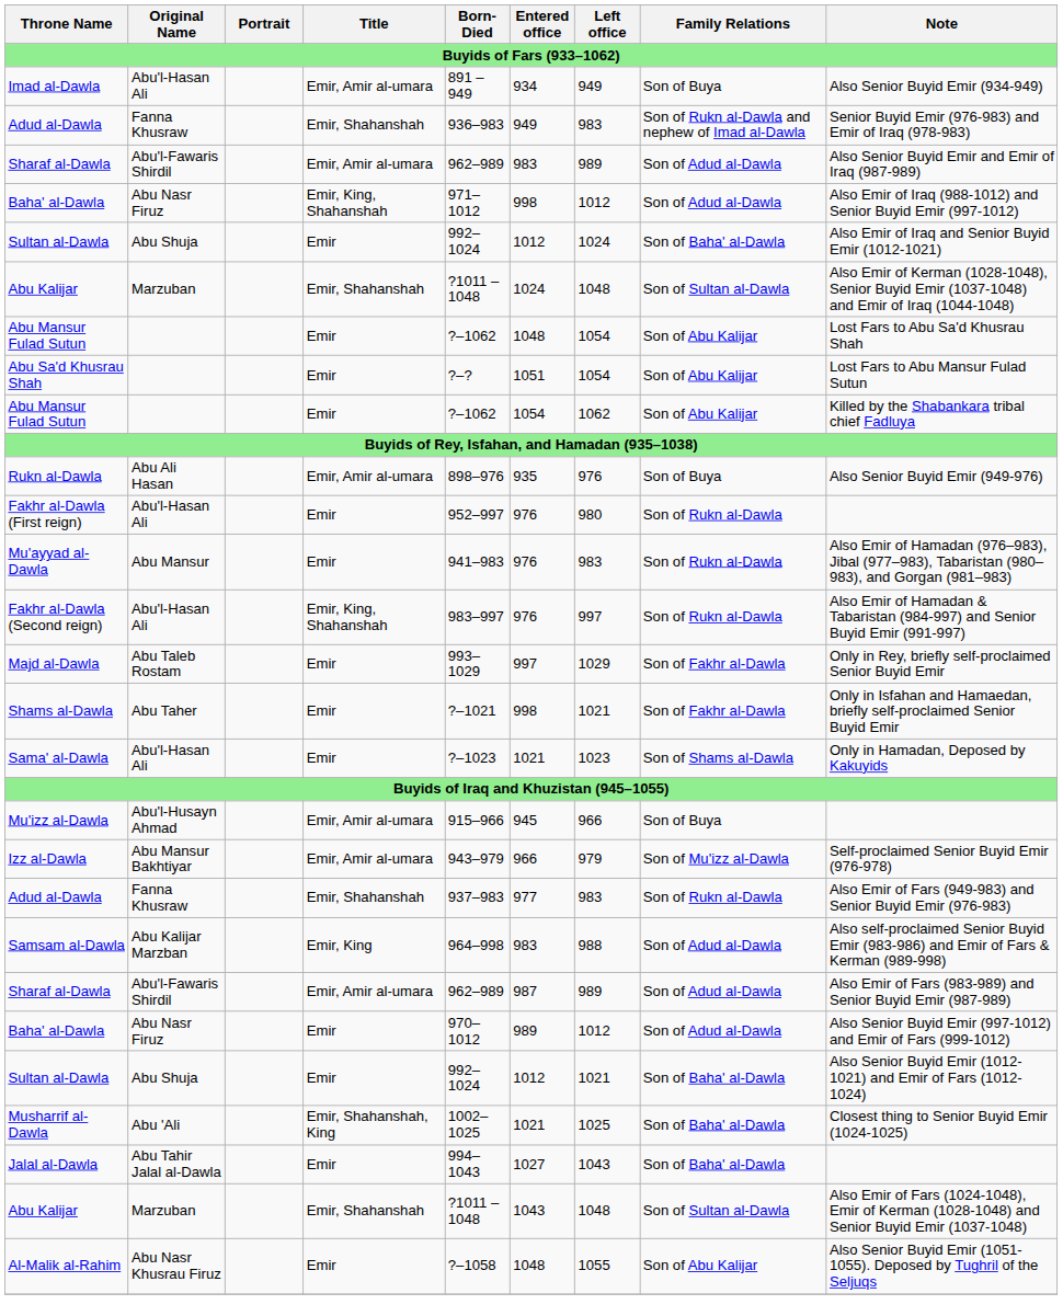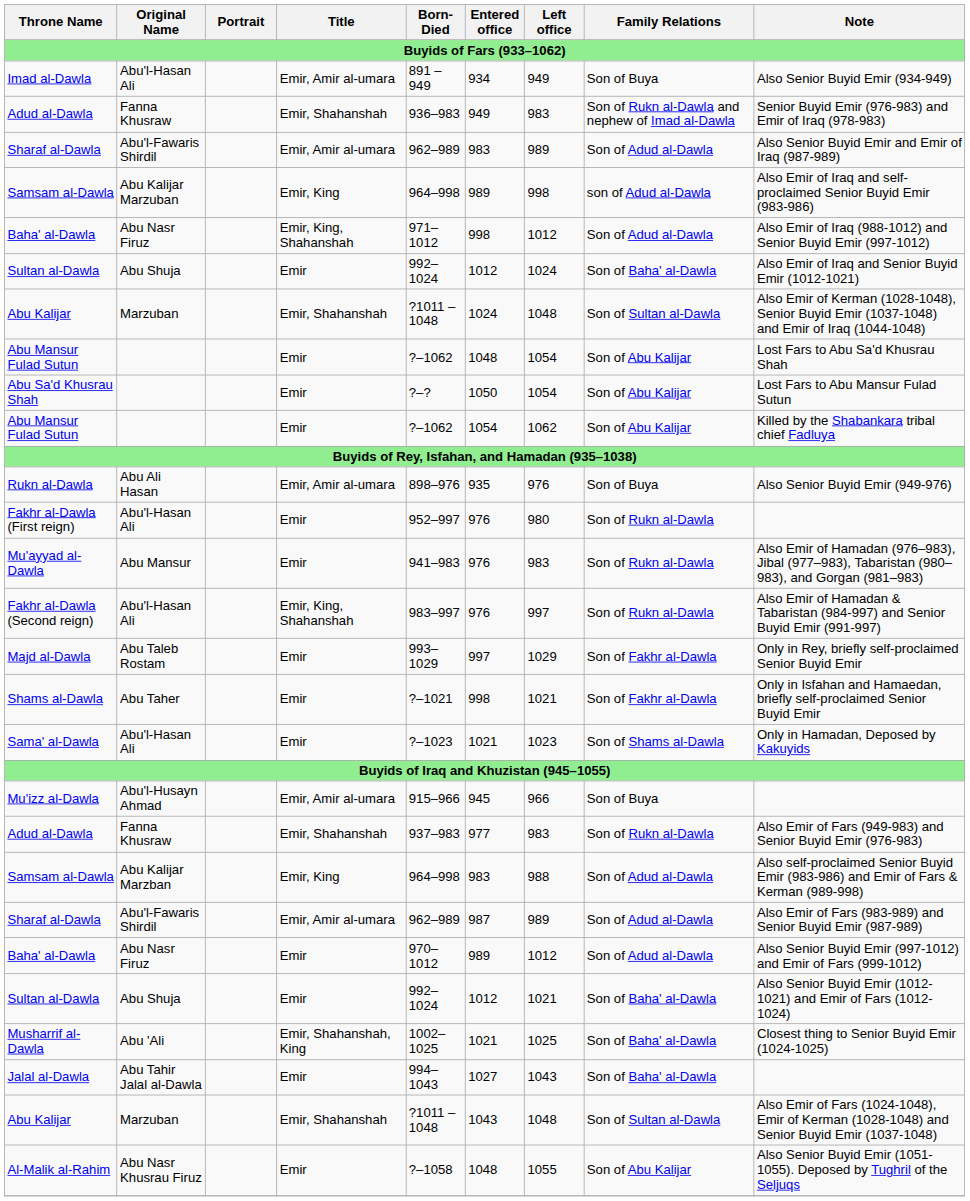 <table class="wikitable">
 <tr>
 <th width="130pt">Throne Name</th>
 <th width="100pt">Original Name</th>
 <th width="80pt">Portrait</th>
 <th width="150pt">Title</th>
 <th width="65pt">Born-Died</th>
 <th width="65pt">Entered office</th>
 <th width="65pt">Left office</th>
 <th width="200pt">Family Relations</th>
 <th width="250pt">Note</th>
 </tr>
 <tr>
 <td colspan="9" align=center style="background-color:Lightgreen"><strong>Buyids of Fars (933–1062)</strong></td>
 </tr>
 <tr>
 <td><a href='#'>Imad al-Dawla</a></td>
 <td>Abu'l-Hasan Ali</td>
 <td></td>
 <td>Emir, Amir al-umara</td>
 <td>891 – 949</td>
 <td>934</td>
 <td>949</td>
 <td>Son of Buya</td>
 <td>Also Senior Buyid Emir (934-949)</td>
 </tr>
 <tr>
 <td><a href='#'>Adud al-Dawla</a></td>
 <td>Fanna Khusraw</td>
 <td></td>
 <td>Emir, Shahanshah</td>
 <td>936–983</td>
 <td>949</td>
 <td>983</td>
 <td>Son of <a href='#'>Rukn al-Dawla</a> and nephew of <a href='#'>Imad al-Dawla</a></td>
 <td>Senior Buyid Emir (976-983) and Emir of Iraq (978-983)</td>
 </tr>
 <tr>
 <td><a href='#'>Sharaf al-Dawla</a></td>
 <td>Abu'l-Fawaris Shirdil</td>
 <td></td>
 <td>Emir, Amir al-umara</td>
 <td>962–989</td>
 <td>983</td>
 <td>989</td>
 <td>Son of <a href='#'>Adud al-Dawla</a></td>
 <td>Also Senior Buyid Emir and Emir of Iraq (987-989)</td>
+</tr>
+<tr>
+<td><a href='#'>Samsam al-Dawla</a></td>
+<td>Abu Kalijar Marzuban</td>
+<td></td>
+<td>Emir, King</td>
+<td>964–998</td>
+<td>989</td>
+<td>998</td>
+<td>son of <a href='#'>Adud al-Dawla</a></td>
+<td>Also Emir of Iraq and self-proclaimed Senior Buyid Emir (983-986)</td>
 </tr>
 <tr>
 <td><a href='#'>Baha' al-Dawla</a></td>
 <td>Abu Nasr Firuz</td>
 <td></td>
 <td>Emir, King, Shahanshah</td>
 <td>971–1012</td>
 <td>998</td>
 <td>1012</td>
 <td>Son of <a href='#'>Adud al-Dawla</a></td>
 <td>Also Emir of Iraq (988-1012) and Senior Buyid Emir (997-1012)</td>
 </tr>
 <tr>
 <td><a href='#'>Sultan al-Dawla</a></td>
 <td>Abu Shuja</td>
 <td></td>
 <td>Emir</td>
 <td>992–1024</td>
 <td>1012</td>
 <td>1024</td>
 <td>Son of <a href='#'>Baha' al-Dawla</a></td>
 <td>Also Emir of Iraq and Senior Buyid Emir (1012-1021)</td>
 </tr>
 <tr>
 <td><a href='#'>Abu Kalijar</a></td>
 <td>Marzuban</td>
 <td></td>
 <td>Emir, Shahanshah</td>
 <td>?1011 – 1048</td>
 <td>1024</td>
 <td>1048</td>
 <td>Son of <a href='#'>Sultan al-Dawla</a></td>
 <td>Also Emir of Kerman (1028-1048), Senior Buyid Emir (1037-1048) and Emir of Iraq (1044-1048)</td>
 </tr>
 <tr>
 <td><a href='#'>Abu Mansur Fulad Sutun</a></td>
 <td></td>
 <td></td>
 <td>Emir</td>
 <td>?–1062</td>
 <td>1048</td>
 <td>1054</td>
 <td>Son of <a href='#'>Abu Kalijar</a></td>
 <td>Lost Fars to Abu Sa'd Khusrau Shah</td>
 </tr>
 <tr>
 <td><a href='#'>Abu Sa'd Khusrau Shah</a></td>
 <td></td>
 <td></td>
 <td>Emir</td>
 <td>?–?</td>
-<td>1051</td>
+<td>1050</td>
 <td>1054</td>
 <td>Son of <a href='#'>Abu Kalijar</a></td>
 <td>Lost Fars to Abu Mansur Fulad Sutun</td>
 </tr>
 <tr>
 <td><a href='#'>Abu Mansur Fulad Sutun</a></td>
 <td></td>
 <td></td>
 <td>Emir</td>
 <td>?–1062</td>
 <td>1054</td>
 <td>1062</td>
 <td>Son of <a href='#'>Abu Kalijar</a></td>
 <td>Killed by the <a href='#'>Shabankara</a> tribal chief <a href='#'>Fadluya</a></td>
 </tr>
 <tr>
 <td colspan="9" align=center style="background-color:Lightgreen"><strong>Buyids of Rey, Isfahan, and Hamadan (935–1038)</strong></td>
 </tr>
 <tr>
 <td><a href='#'>Rukn al-Dawla</a></td>
 <td>Abu Ali Hasan</td>
 <td></td>
 <td>Emir, Amir al-umara</td>
 <td>898–976</td>
 <td>935</td>
 <td>976</td>
 <td>Son of Buya</td>
 <td>Also Senior Buyid Emir (949-976)</td>
 </tr>
 <tr>
 <td><a href='#'>Fakhr al-Dawla</a><br> (First reign)</td>
 <td>Abu'l-Hasan Ali</td>
 <td></td>
 <td>Emir</td>
 <td>952–997</td>
 <td>976</td>
 <td>980</td>
 <td>Son of <a href='#'>Rukn al-Dawla</a></td>
 <td></td>
 </tr>
 <tr>
 <td><a href='#'>Mu'ayyad al-Dawla</a></td>
 <td>Abu Mansur</td>
 <td></td>
 <td>Emir</td>
 <td>941–983</td>
 <td>976</td>
 <td>983</td>
 <td>Son of <a href='#'>Rukn al-Dawla</a></td>
 <td>Also Emir of Hamadan (976–983), Jibal (977–983), Tabaristan (980–983), and Gorgan (981–983)</td>
 </tr>
 <tr>
 <td><a href='#'>Fakhr al-Dawla</a><br> (Second reign)</td>
 <td>Abu'l-Hasan Ali</td>
 <td></td>
 <td>Emir, King, Shahanshah</td>
 <td>983–997</td>
 <td>976</td>
 <td>997</td>
 <td>Son of <a href='#'>Rukn al-Dawla</a></td>
 <td>Also Emir of Hamadan & Tabaristan (984-997) and Senior Buyid Emir (991-997)</td>
 </tr>
 <tr>
 <td><a href='#'>Majd al-Dawla</a></td>
 <td>Abu Taleb Rostam</td>
 <td></td>
 <td>Emir</td>
 <td>993–1029</td>
 <td>997</td>
 <td>1029</td>
 <td>Son of <a href='#'>Fakhr al-Dawla</a></td>
 <td>Only in Rey, briefly self-proclaimed Senior Buyid Emir</td>
 </tr>
 <tr>
 <td><a href='#'>Shams al-Dawla</a></td>
 <td>Abu Taher</td>
 <td></td>
 <td>Emir</td>
 <td>?–1021</td>
 <td>998</td>
 <td>1021</td>
 <td>Son of <a href='#'>Fakhr al-Dawla</a></td>
 <td>Only in Isfahan and Hamaedan, briefly self-proclaimed Senior Buyid Emir</td>
 </tr>
 <tr>
 <td><a href='#'>Sama' al-Dawla</a></td>
 <td>Abu'l-Hasan Ali</td>
 <td></td>
 <td>Emir</td>
 <td>?–1023</td>
 <td>1021</td>
 <td>1023</td>
 <td>Son of <a href='#'>Shams al-Dawla</a></td>
 <td>Only in Hamadan, Deposed by <a href='#'>Kakuyids</a></td>
 </tr>
 <tr>
 <td colspan="9" align=center style="background-color:Lightgreen"><strong>Buyids of Iraq and Khuzistan (945–1055)</strong></td>
 </tr>
 <tr>
 <td><a href='#'>Mu'izz al-Dawla</a></td>
 <td>Abu'l-Husayn Ahmad</td>
 <td></td>
 <td>Emir, Amir al-umara</td>
 <td>915–966</td>
 <td>945</td>
 <td>966</td>
 <td>Son of Buya</td>
 <td></td>
 </tr>
 <tr>
-<td><a href='#'>Izz al-Dawla</a></td>
-<td>Abu Mansur Bakhtiyar</td>
-<td></td>
-<td>Emir, Amir al-umara</td>
-<td>943–979</td>
-<td>966</td>
-<td>979</td>
-<td>Son of <a href='#'>Mu'izz al-Dawla</a></td>
-<td>Self-proclaimed Senior Buyid Emir (976-978)</td>
-</tr>
-<tr>
 <td><a href='#'>Adud al-Dawla</a></td>
 <td>Fanna Khusraw</td>
 <td></td>
 <td>Emir, Shahanshah</td>
 <td>937–983</td>
 <td>977</td>
 <td>983</td>
 <td>Son of <a href='#'>Rukn al-Dawla</a></td>
 <td>Also Emir of Fars (949-983) and Senior Buyid Emir (976-983)</td>
 </tr>
 <tr>
 <td><a href='#'>Samsam al-Dawla</a></td>
 <td>Abu Kalijar Marzban</td>
 <td></td>
 <td>Emir, King</td>
 <td>964–998</td>
 <td>983</td>
 <td>988</td>
 <td>Son of <a href='#'>Adud al-Dawla</a></td>
 <td>Also self-proclaimed Senior Buyid Emir (983-986) and Emir of Fars & Kerman (989-998)</td>
 </tr>
 <tr>
 <td><a href='#'>Sharaf al-Dawla</a></td>
 <td>Abu'l-Fawaris Shirdil</td>
 <td></td>
 <td>Emir, Amir al-umara</td>
 <td>962–989</td>
 <td>987</td>
 <td>989</td>
 <td>Son of <a href='#'>Adud al-Dawla</a></td>
 <td>Also Emir of Fars (983-989) and Senior Buyid Emir (987-989)</td>
 </tr>
 <tr>
 <td><a href='#'>Baha' al-Dawla</a></td>
 <td>Abu Nasr Firuz</td>
 <td></td>
 <td>Emir</td>
 <td>970–1012</td>
 <td>989</td>
 <td>1012</td>
 <td>Son of <a href='#'>Adud al-Dawla</a></td>
 <td>Also Senior Buyid Emir (997-1012) and Emir of Fars (999-1012)</td>
 </tr>
 <tr>
 <td><a href='#'>Sultan al-Dawla</a></td>
 <td>Abu Shuja</td>
 <td></td>
 <td>Emir</td>
 <td>992–1024</td>
 <td>1012</td>
 <td>1021</td>
 <td>Son of <a href='#'>Baha' al-Dawla</a></td>
 <td>Also Senior Buyid Emir (1012-1021) and Emir of Fars (1012-1024)</td>
 </tr>
 <tr>
 <td><a href='#'>Musharrif al-Dawla</a></td>
 <td>Abu 'Ali</td>
 <td></td>
 <td>Emir, Shahanshah, King</td>
 <td>1002–1025</td>
 <td>1021</td>
 <td>1025</td>
 <td>Son of <a href='#'>Baha' al-Dawla</a></td>
 <td>Closest thing to Senior Buyid Emir (1024-1025)</td>
 </tr>
 <tr>
 <td><a href='#'>Jalal al-Dawla</a></td>
 <td>Abu Tahir Jalal al-Dawla</td>
 <td></td>
 <td>Emir</td>
 <td>994–1043</td>
 <td>1027</td>
 <td>1043</td>
 <td>Son of <a href='#'>Baha' al-Dawla</a></td>
 <td></td>
 </tr>
 <tr>
 <td><a href='#'>Abu Kalijar</a></td>
 <td>Marzuban</td>
 <td></td>
 <td>Emir, Shahanshah</td>
 <td>?1011 – 1048</td>
 <td>1043</td>
 <td>1048</td>
 <td>Son of <a href='#'>Sultan al-Dawla</a></td>
 <td>Also Emir of Fars (1024-1048), Emir of Kerman (1028-1048) and Senior Buyid Emir (1037-1048)</td>
 </tr>
 <tr>
 <td><a href='#'>Al-Malik al-Rahim</a></td>
 <td>Abu Nasr Khusrau Firuz</td>
 <td></td>
 <td>Emir</td>
 <td>?–1058</td>
 <td>1048</td>
 <td>1055</td>
 <td>Son of <a href='#'>Abu Kalijar</a></td>
 <td>Also Senior Buyid Emir (1051-1055). Deposed by <a href='#'>Tughril</a> of the <a href='#'>Seljuqs</a></td>
 </tr>
 <tr>
 </tr>
 </table>
